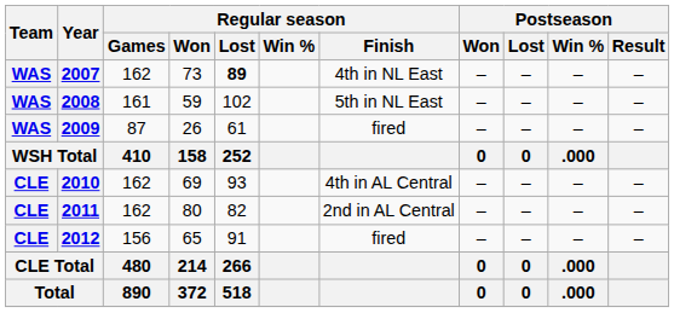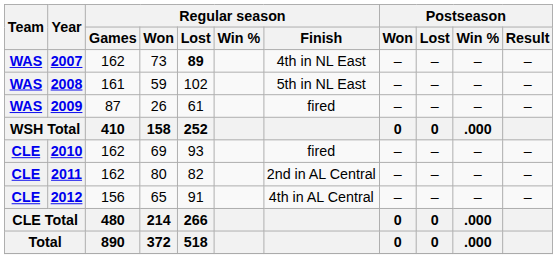 <table class="wikitable" style="font-size: 95%; text-align:center;">
 <tr>
 <th rowspan="2">Team</th>
 <th rowspan="2">Year</th>
 <th colspan="5">Regular season</th>
 <th colspan="4">Postseason</th>
 </tr>
 <tr>
 <th>Games</th>
 <th>Won</th>
 <th>Lost</th>
 <th>Win %</th>
 <th>Finish</th>
 <th>Won</th>
 <th>Lost</th>
 <th>Win %</th>
 <th>Result</th>
 </tr>
 <tr>
 <th><a href='#'>WAS</a></th>
 <th><a href='#'>2007</a></th>
 <td>162</td>
 <td>73</td>
 <td><strong>89</strong></td>
 <td></td>
 <td>4th in NL East</td>
 <td>–</td>
 <td>–</td>
 <td>–</td>
 <td>–</td>
 </tr>
 <tr>
 <th><a href='#'>WAS</a></th>
 <th><a href='#'>2008</a></th>
 <td>161</td>
 <td>59</td>
 <td>102</td>
 <td></td>
 <td>5th in NL East</td>
 <td>–</td>
 <td>–</td>
 <td>–</td>
 <td>–</td>
 </tr>
 <tr>
 <th><a href='#'>WAS</a></th>
 <th><a href='#'>2009</a></th>
 <td>87</td>
 <td>26</td>
 <td>61</td>
 <td></td>
 <td>fired</td>
 <td>–</td>
 <td>–</td>
 <td>–</td>
 <td>–</td>
 </tr>
 <tr>
 <th colspan="2">WSH Total</th>
 <th>410</th>
 <th>158</th>
 <th>252</th>
 <th></th>
 <th></th>
 <th>0</th>
 <th>0</th>
 <th>.000</th>
 <th></th>
 </tr>
 <tr>
 <th><a href='#'>CLE</a></th>
 <th><a href='#'>2010</a></th>
 <td>162</td>
 <td>69</td>
 <td>93</td>
 <td></td>
-<td>4th in AL Central</td>
+<td>fired</td>
 <td>–</td>
 <td>–</td>
 <td>–</td>
 <td>–</td>
 </tr>
 <tr>
 <th><a href='#'>CLE</a></th>
 <th><a href='#'>2011</a></th>
 <td>162</td>
 <td>80</td>
 <td>82</td>
 <td></td>
 <td>2nd in AL Central</td>
 <td>–</td>
 <td>–</td>
 <td>–</td>
 <td>–</td>
 </tr>
 <tr>
 <th><a href='#'>CLE</a></th>
 <th><a href='#'>2012</a></th>
 <td>156</td>
 <td>65</td>
 <td>91</td>
 <td></td>
-<td>fired</td>
+<td>4th in AL Central</td>
 <td>–</td>
 <td>–</td>
 <td>–</td>
 <td>–</td>
 </tr>
 <tr>
 <th colspan="2">CLE Total</th>
 <th>480</th>
 <th>214</th>
 <th>266</th>
 <th></th>
 <th></th>
 <th>0</th>
 <th>0</th>
 <th>.000</th>
 <th></th>
 </tr>
 <tr>
 <th colspan="2">Total</th>
 <th>890</th>
 <th>372</th>
 <th>518</th>
 <th></th>
 <th></th>
 <th>0</th>
 <th>0</th>
 <th>.000</th>
 <th></th>
 </tr>
 <tr>
 </tr>
 </table>
